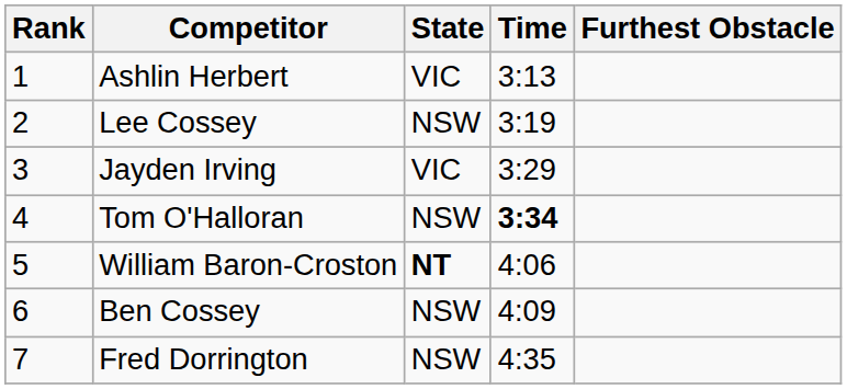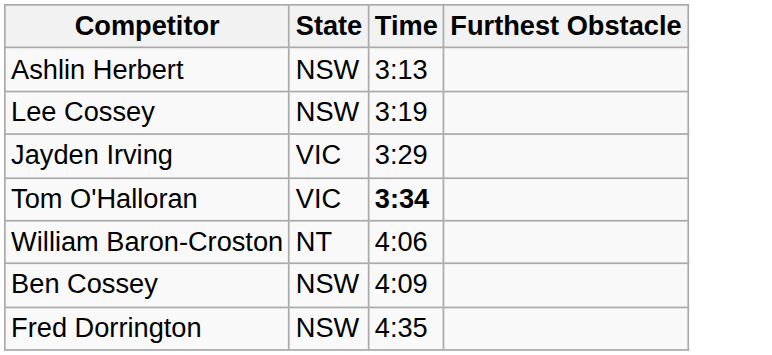 <table class="wikitable sortable mw-collapsible">
 <tr>
-<th>Rank</th>
 <th>Competitor</th>
 <th>State</th>
 <th>Time</th>
 <th>Furthest Obstacle</th>
 </tr>
 <tr>
-<td>1</td>
 <td>Ashlin Herbert</td>
-<td>VIC</td>
+<td>NSW</td>
 <td>3:13</td>
 <td></td>
 </tr>
 <tr>
-<td>2</td>
 <td>Lee Cossey</td>
 <td>NSW</td>
 <td>3:19</td>
 <td></td>
 </tr>
 <tr>
-<td>3</td>
 <td>Jayden Irving</td>
 <td>VIC</td>
 <td>3:29</td>
 <td></td>
 </tr>
 <tr>
-<td>4</td>
 <td>Tom O'Halloran</td>
-<td>NSW</td>
+<td>VIC</td>
 <td><strong>3:34</strong></td>
 <td></td>
 </tr>
 <tr>
-<td>5</td>
 <td>William Baron-Croston</td>
-<td><strong>NT</strong></td>
+<td>NT</td>
 <td>4:06</td>
 <td></td>
 </tr>
 <tr>
-<td>6</td>
 <td>Ben Cossey</td>
 <td>NSW</td>
 <td>4:09</td>
 <td></td>
 </tr>
 <tr>
-<td>7</td>
 <td>Fred Dorrington</td>
 <td>NSW</td>
 <td>4:35</td>
 <td></td>
 </tr>
 </table>
